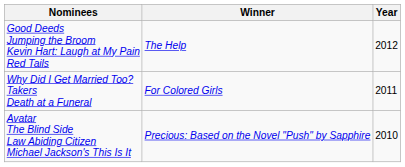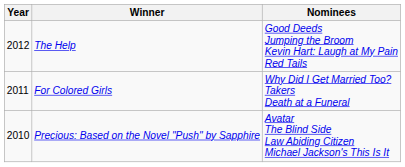 <table class="wikitable">
 <tr>
+<th>Year</th>
+<th>Winner</th>
 <th>Nominees</th>
-<th>Winner</th>
-<th>Year</th>
 </tr>
 <tr>
+<td>2012</td>
+<td><em><a href='#'>The Help</a></em></td>
 <td><em><a href='#'>Good Deeds</a></em><br><em><a href='#'>Jumping the Broom</a></em><br><em><a href='#'>Kevin Hart: Laugh at My Pain</a></em><br><em><a href='#'>Red Tails</a></em></td>
-<td><em><a href='#'>The Help</a></em></td>
-<td>2012</td>
 </tr>
 <tr>
+<td>2011</td>
+<td><em><a href='#'>For Colored Girls</a></em></td>
 <td><em><a href='#'>Why Did I Get Married Too?</a></em><br><em><a href='#'>Takers</a></em><br><em><a href='#'>Death at a Funeral</a></em></td>
-<td><em><a href='#'>For Colored Girls</a></em></td>
-<td>2011</td>
 </tr>
 <tr>
+<td>2010</td>
+<td><em><a href='#'>Precious: Based on the Novel "Push" by Sapphire</a></em></td>
 <td><em><a href='#'>Avatar</a></em><br><em><a href='#'>The Blind Side</a><br><a href='#'>Law Abiding Citizen</a></em><br><em><a href='#'>Michael Jackson's This Is It</a></em></td>
-<td><em><a href='#'>Precious: Based on the Novel "Push" by Sapphire</a></em></td>
-<td>2010</td>
 </tr>
 </table>
